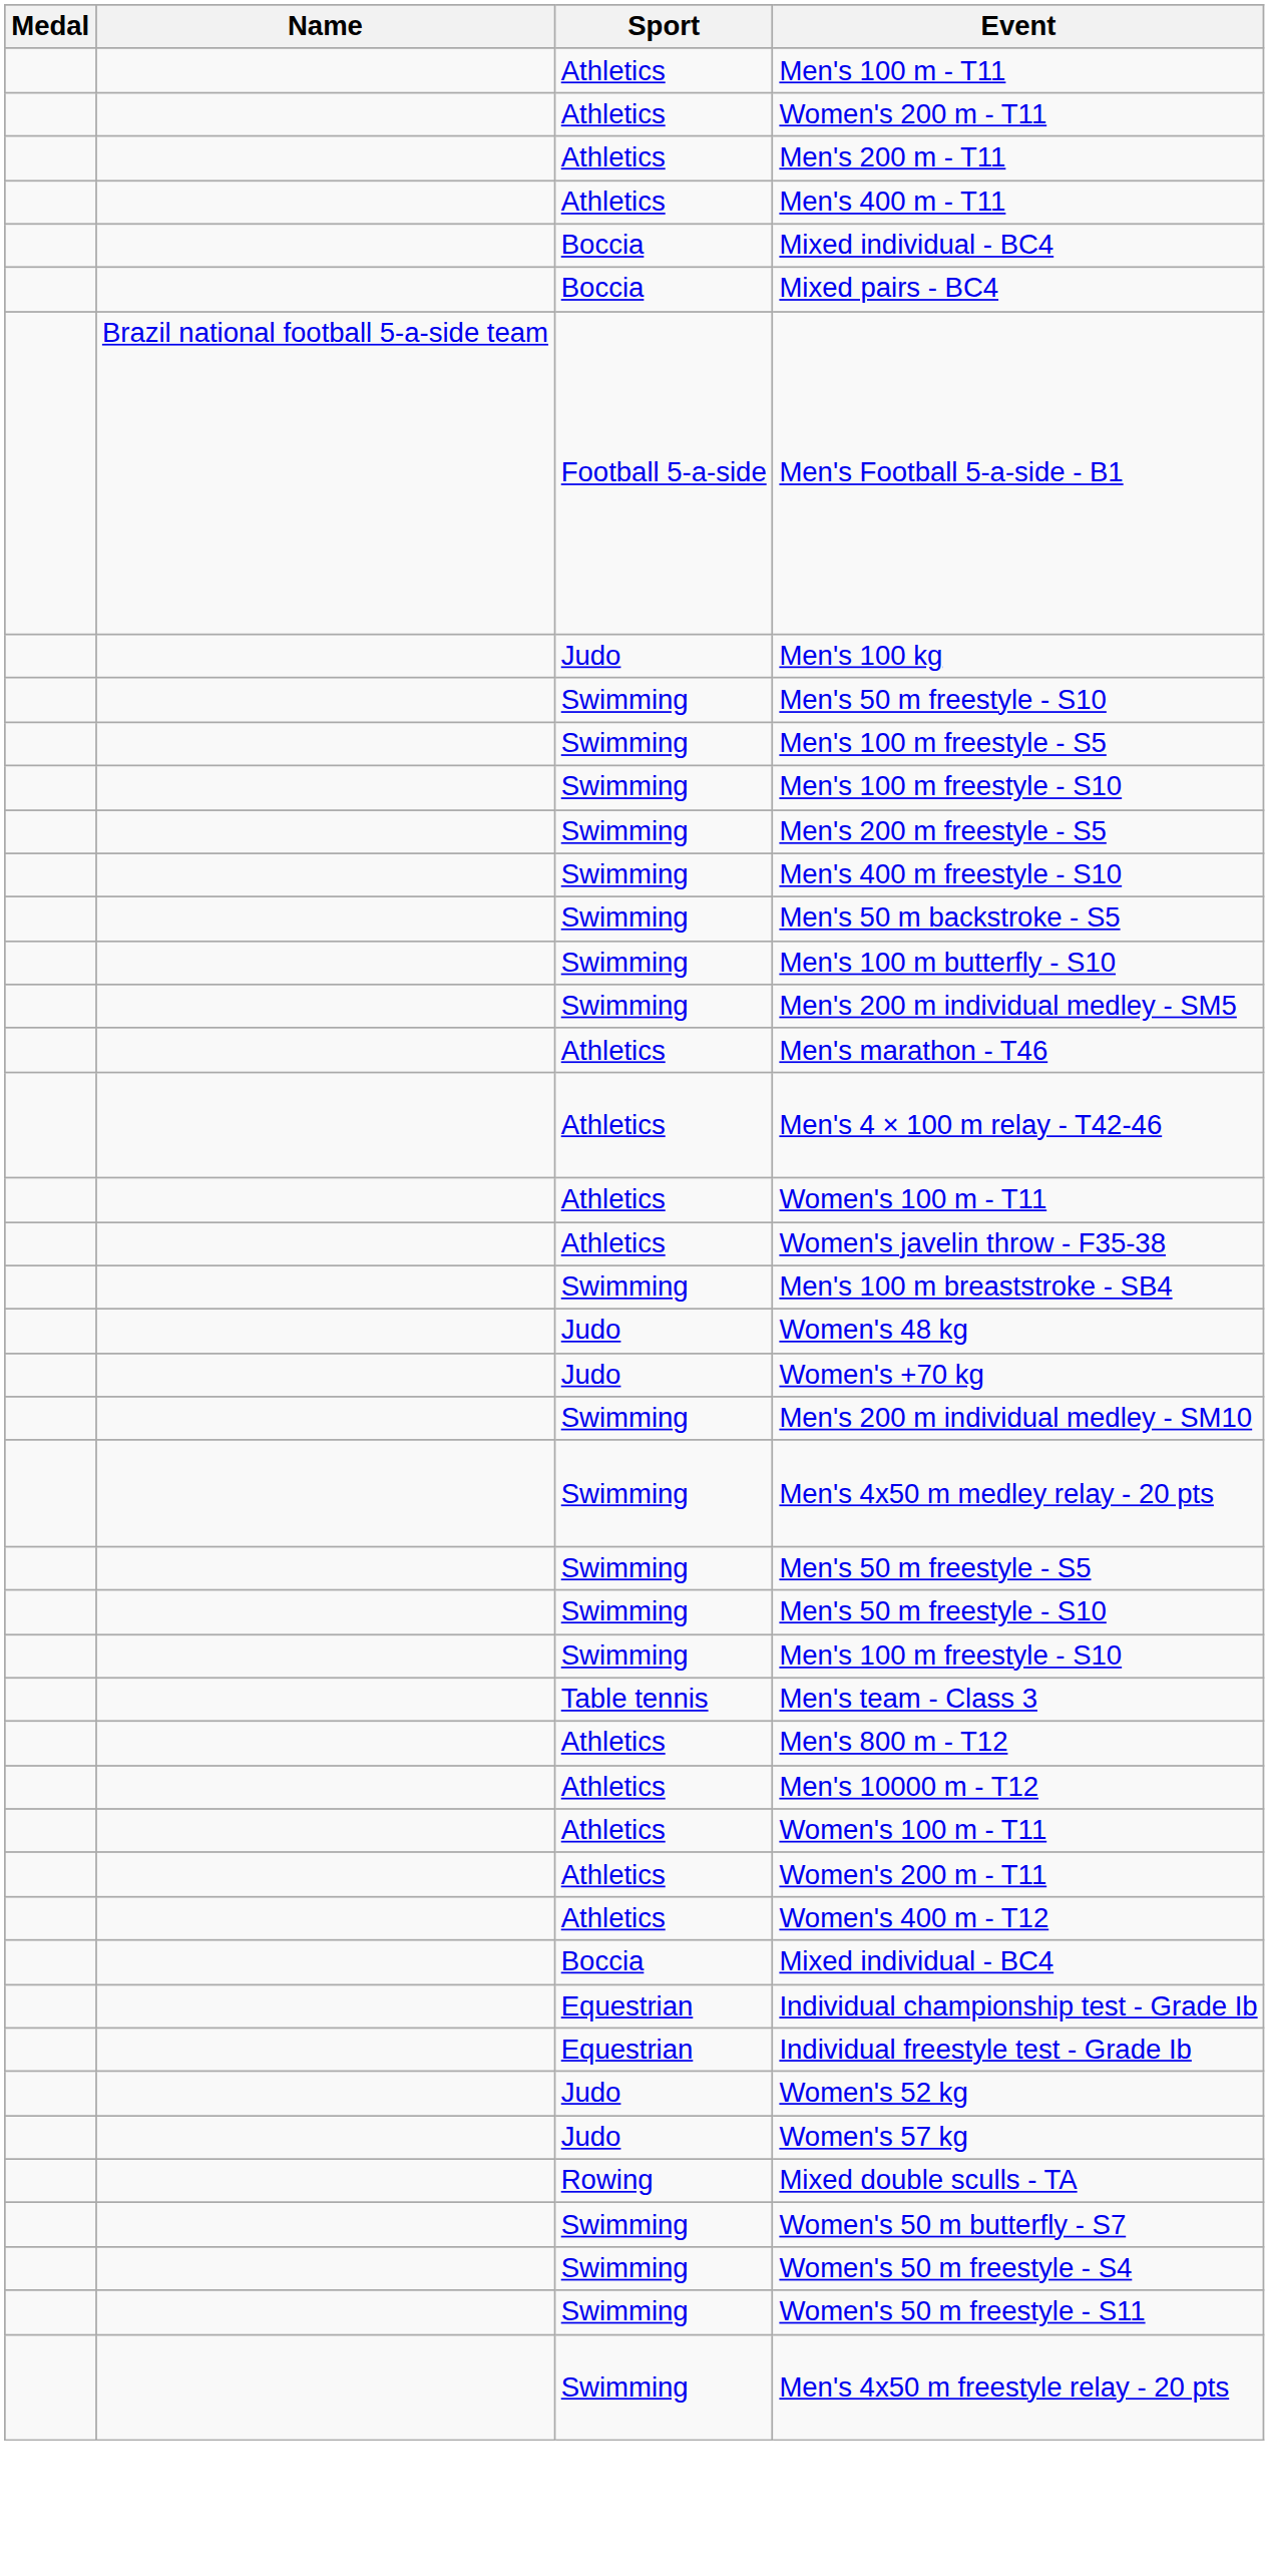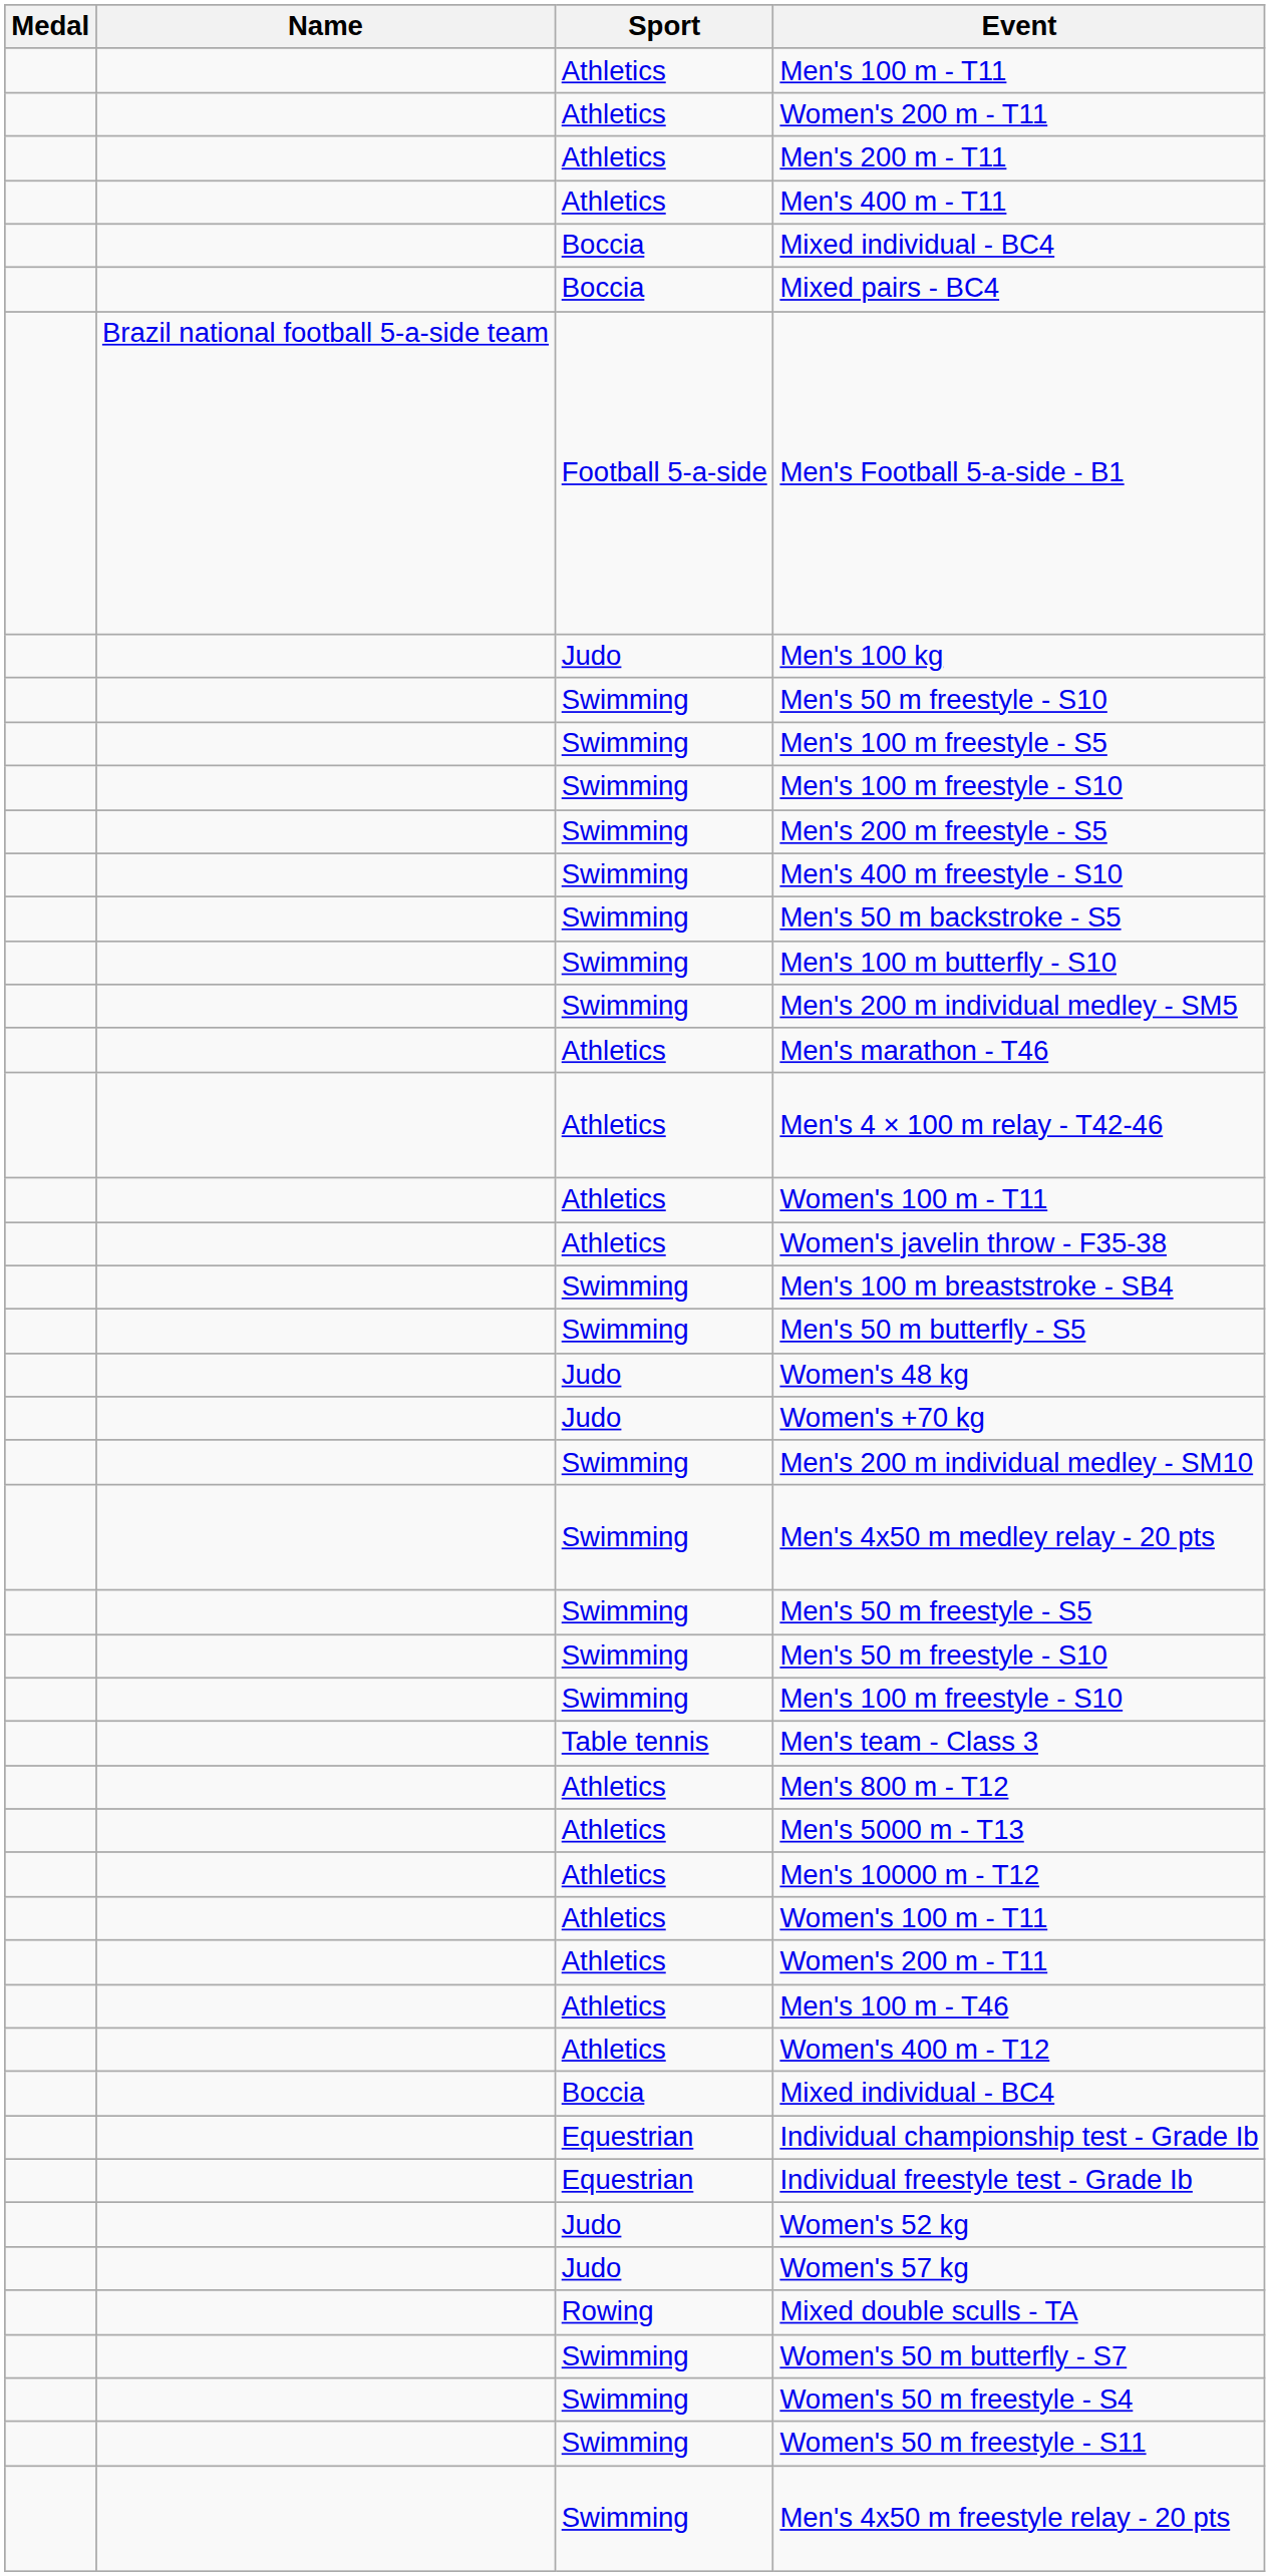 <table class="wikitable sortable">
 <tr>
 <th>Medal</th>
 <th>Name</th>
 <th>Sport</th>
 <th>Event</th>
 </tr>
 <tr>
 <td></td>
 <td></td>
 <td><a href='#'>Athletics</a></td>
 <td><a href='#'>Men's 100 m - T11</a></td>
 </tr>
 <tr>
 <td></td>
 <td></td>
 <td><a href='#'>Athletics</a></td>
 <td><a href='#'>Women's 200 m - T11</a></td>
 </tr>
 <tr>
 <td></td>
 <td></td>
 <td><a href='#'>Athletics</a></td>
 <td><a href='#'>Men's 200 m - T11</a></td>
 </tr>
 <tr>
 <td></td>
 <td></td>
 <td><a href='#'>Athletics</a></td>
 <td><a href='#'>Men's 400 m - T11</a></td>
 </tr>
 <tr>
 <td></td>
 <td></td>
 <td><a href='#'>Boccia</a></td>
 <td><a href='#'>Mixed individual - BC4</a></td>
 </tr>
 <tr>
 <td></td>
 <td><br></td>
 <td><a href='#'>Boccia</a></td>
 <td><a href='#'>Mixed pairs - BC4</a></td>
 </tr>
 <tr>
 <td></td>
 <td><a href='#'>Brazil national football 5-a-side team</a> <br><small> <br><br><br><br><br><br><br><br><br></small></td>
 <td><a href='#'>Football 5-a-side</a></td>
 <td><a href='#'>Men's Football 5-a-side - B1</a></td>
 </tr>
 <tr>
 <td></td>
 <td></td>
 <td><a href='#'>Judo</a></td>
 <td><a href='#'>Men's 100 kg</a></td>
 </tr>
 <tr>
 <td></td>
 <td></td>
 <td><a href='#'>Swimming</a></td>
 <td><a href='#'>Men's 50 m freestyle - S10</a></td>
 </tr>
 <tr>
 <td></td>
 <td></td>
 <td><a href='#'>Swimming</a></td>
 <td><a href='#'>Men's 100 m freestyle - S5</a></td>
 </tr>
 <tr>
 <td></td>
 <td></td>
 <td><a href='#'>Swimming</a></td>
 <td><a href='#'>Men's 100 m freestyle - S10</a></td>
 </tr>
 <tr>
 <td></td>
 <td></td>
 <td><a href='#'>Swimming</a></td>
 <td><a href='#'>Men's 200 m freestyle - S5</a></td>
 </tr>
 <tr>
 <td></td>
 <td></td>
 <td><a href='#'>Swimming</a></td>
 <td><a href='#'>Men's 400 m freestyle - S10</a></td>
 </tr>
 <tr>
 <td></td>
 <td></td>
 <td><a href='#'>Swimming</a></td>
 <td><a href='#'>Men's 50 m backstroke - S5</a></td>
 </tr>
 <tr>
 <td></td>
 <td></td>
 <td><a href='#'>Swimming</a></td>
 <td><a href='#'>Men's 100 m butterfly - S10</a></td>
 </tr>
 <tr>
 <td></td>
 <td></td>
 <td><a href='#'>Swimming</a></td>
 <td><a href='#'>Men's 200 m individual medley - SM5</a></td>
 </tr>
 <tr>
 <td></td>
 <td></td>
 <td><a href='#'>Athletics</a></td>
 <td><a href='#'>Men's marathon - T46</a></td>
 </tr>
 <tr>
 <td></td>
 <td><br><br><br></td>
 <td><a href='#'>Athletics</a></td>
 <td><a href='#'>Men's 4 × 100 m relay - T42-46</a></td>
 </tr>
 <tr>
 <td></td>
 <td></td>
 <td><a href='#'>Athletics</a></td>
 <td><a href='#'>Women's 100 m - T11</a></td>
 </tr>
 <tr>
 <td></td>
 <td></td>
 <td><a href='#'>Athletics</a></td>
 <td><a href='#'>Women's javelin throw - F35-38</a></td>
 </tr>
 <tr>
 <td></td>
 <td></td>
 <td><a href='#'>Swimming</a></td>
 <td><a href='#'>Men's 100 m breaststroke - SB4</a></td>
 </tr>
 <tr>
 <td></td>
 <td></td>
+<td><a href='#'>Swimming</a></td>
+<td><a href='#'>Men's 50 m butterfly - S5</a></td>
+</tr>
+<tr>
+<td></td>
+<td></td>
 <td><a href='#'>Judo</a></td>
 <td><a href='#'>Women's 48 kg</a></td>
 </tr>
 <tr>
 <td></td>
 <td></td>
 <td><a href='#'>Judo</a></td>
 <td><a href='#'>Women's +70 kg</a></td>
 </tr>
 <tr>
 <td></td>
 <td></td>
 <td><a href='#'>Swimming</a></td>
 <td><a href='#'>Men's 200 m individual medley - SM10</a></td>
 </tr>
 <tr>
 <td></td>
 <td><br><br><br></td>
 <td><a href='#'>Swimming</a></td>
 <td><a href='#'>Men's 4x50 m medley relay - 20 pts</a></td>
 </tr>
 <tr>
 <td></td>
 <td></td>
 <td><a href='#'>Swimming</a></td>
 <td><a href='#'>Men's 50 m freestyle - S5</a></td>
 </tr>
 <tr>
 <td></td>
 <td></td>
 <td><a href='#'>Swimming</a></td>
 <td><a href='#'>Men's 50 m freestyle - S10</a></td>
 </tr>
 <tr>
 <td></td>
 <td></td>
 <td><a href='#'>Swimming</a></td>
 <td><a href='#'>Men's 100 m freestyle - S10</a></td>
 </tr>
 <tr>
 <td></td>
 <td><br></td>
 <td><a href='#'>Table tennis</a></td>
 <td><a href='#'>Men's team - Class 3</a></td>
 </tr>
 <tr>
 <td></td>
 <td></td>
 <td><a href='#'>Athletics</a></td>
 <td><a href='#'>Men's 800 m - T12</a></td>
 </tr>
 <tr>
 <td></td>
 <td></td>
 <td><a href='#'>Athletics</a></td>
+<td><a href='#'>Men's 5000 m - T13</a></td>
+</tr>
+<tr>
+<td></td>
+<td></td>
+<td><a href='#'>Athletics</a></td>
 <td><a href='#'>Men's 10000 m - T12</a></td>
 </tr>
 <tr>
 <td></td>
 <td></td>
 <td><a href='#'>Athletics</a></td>
 <td><a href='#'>Women's 100 m - T11</a></td>
 </tr>
 <tr>
 <td></td>
 <td></td>
 <td><a href='#'>Athletics</a></td>
 <td><a href='#'>Women's 200 m - T11</a></td>
+</tr>
+<tr>
+<td></td>
+<td></td>
+<td><a href='#'>Athletics</a></td>
+<td><a href='#'>Men's 100 m - T46</a></td>
 </tr>
 <tr>
 <td></td>
 <td></td>
 <td><a href='#'>Athletics</a></td>
 <td><a href='#'>Women's 400 m - T12</a></td>
 </tr>
 <tr>
 <td></td>
 <td></td>
 <td><a href='#'>Boccia</a></td>
 <td><a href='#'>Mixed individual - BC4</a></td>
 </tr>
 <tr>
 <td></td>
 <td></td>
 <td><a href='#'>Equestrian</a></td>
 <td><a href='#'>Individual championship test - Grade Ib</a></td>
 </tr>
 <tr>
 <td></td>
 <td></td>
 <td><a href='#'>Equestrian</a></td>
 <td><a href='#'>Individual freestyle test - Grade Ib</a></td>
 </tr>
 <tr>
 <td></td>
 <td></td>
 <td><a href='#'>Judo</a></td>
 <td><a href='#'>Women's 52 kg</a></td>
 </tr>
 <tr>
 <td></td>
 <td></td>
 <td><a href='#'>Judo</a></td>
 <td><a href='#'>Women's 57 kg</a></td>
 </tr>
 <tr>
 <td></td>
 <td><br></td>
 <td><a href='#'>Rowing</a></td>
 <td><a href='#'>Mixed double sculls - TA</a></td>
 </tr>
 <tr>
 <td></td>
 <td></td>
 <td><a href='#'>Swimming</a></td>
 <td><a href='#'>Women's 50 m butterfly - S7</a></td>
 </tr>
 <tr>
 <td></td>
 <td></td>
 <td><a href='#'>Swimming</a></td>
 <td><a href='#'>Women's 50 m freestyle - S4</a></td>
 </tr>
 <tr>
 <td></td>
 <td></td>
 <td><a href='#'>Swimming</a></td>
 <td><a href='#'>Women's 50 m freestyle - S11</a></td>
 </tr>
 <tr>
 <td></td>
 <td><br><br><br></td>
 <td><a href='#'>Swimming</a></td>
 <td><a href='#'>Men's 4x50 m freestyle relay - 20 pts</a></td>
 </tr>
 </table>
